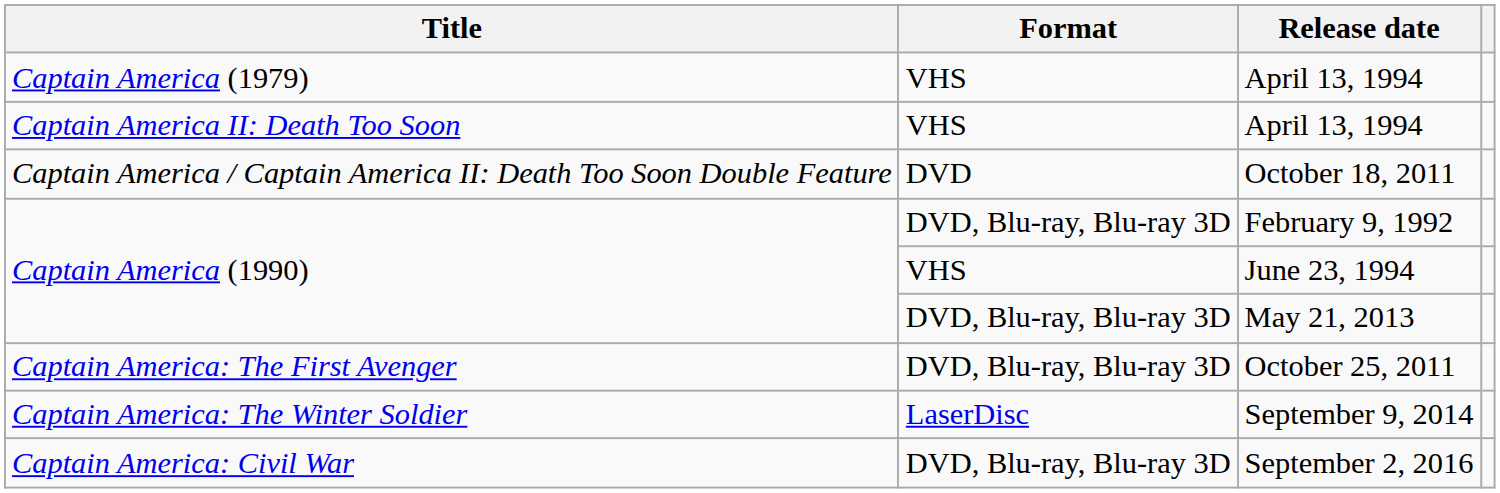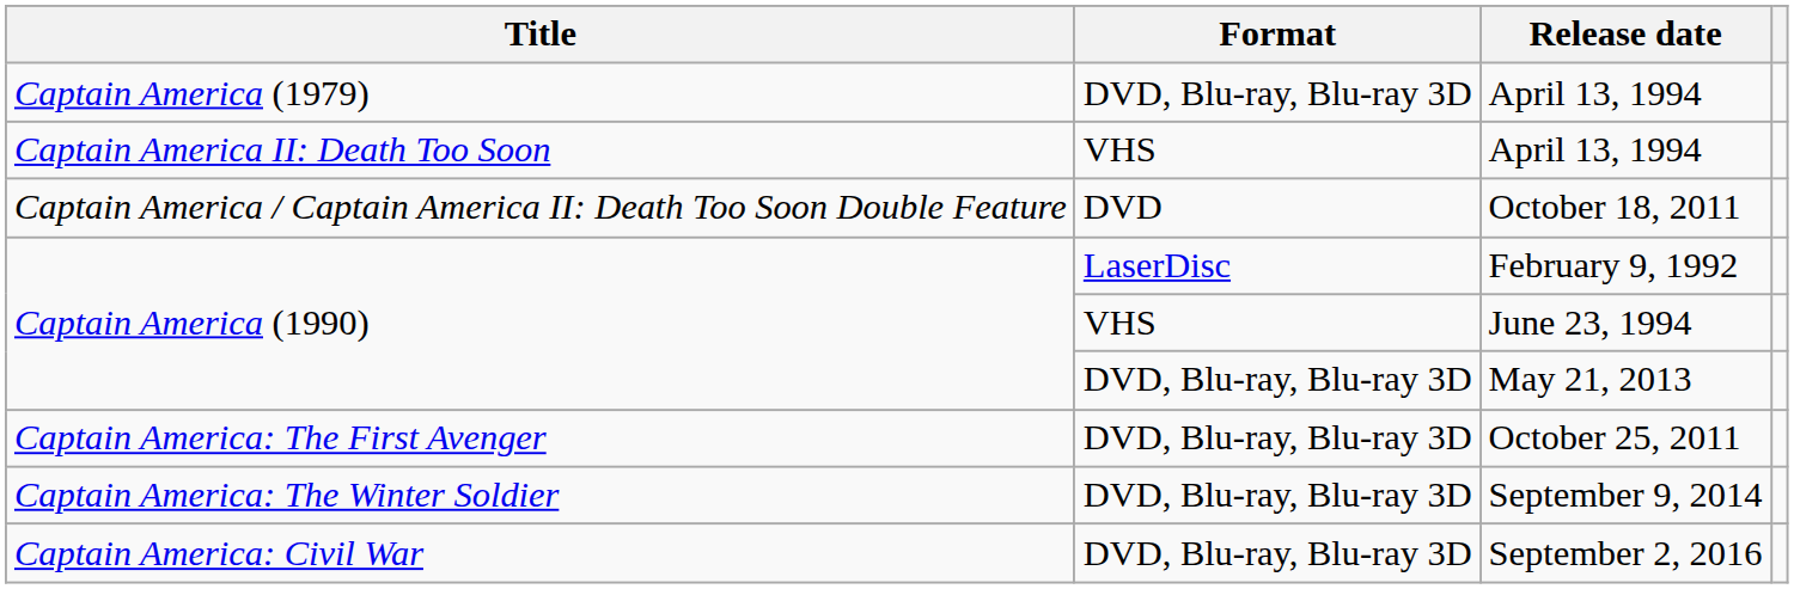 <table class="wikitable">
 <tr>
 <th>Title</th>
 <th>Format</th>
 <th>Release date</th>
 <th></th>
 </tr>
 <tr>
 <td><em><a href='#'>Captain America</a></em> (1979)</td>
-<td>VHS</td>
+<td>DVD, Blu-ray, Blu-ray 3D</td>
 <td>April 13, 1994</td>
 <td></td>
 </tr>
 <tr>
 <td><em><a href='#'>Captain America II: Death Too Soon</a></em></td>
 <td>VHS</td>
 <td>April 13, 1994</td>
 <td></td>
 </tr>
 <tr>
 <td><em>Captain America / Captain America II: Death Too Soon Double Feature</em></td>
 <td>DVD</td>
 <td>October 18, 2011</td>
 <td></td>
 </tr>
 <tr>
 <td rowspan="3"><em><a href='#'>Captain America</a></em> (1990)</td>
-<td>DVD, Blu-ray, Blu-ray 3D</td>
+<td><a href='#'>LaserDisc</a></td>
 <td>February 9, 1992</td>
 <td></td>
 </tr>
 <tr>
 <td>VHS</td>
 <td>June 23, 1994</td>
 <td></td>
 </tr>
 <tr>
 <td>DVD, Blu-ray, Blu-ray 3D</td>
 <td>May 21, 2013</td>
 <td></td>
 </tr>
 <tr>
 <td><em><a href='#'>Captain America: The First Avenger</a></em></td>
 <td>DVD, Blu-ray, Blu-ray 3D</td>
 <td>October 25, 2011</td>
 <td></td>
 </tr>
 <tr>
 <td><em><a href='#'>Captain America: The Winter Soldier</a></em></td>
-<td><a href='#'>LaserDisc</a></td>
+<td>DVD, Blu-ray, Blu-ray 3D</td>
 <td>September 9, 2014</td>
 <td></td>
 </tr>
 <tr>
 <td><em><a href='#'>Captain America: Civil War</a></em></td>
 <td>DVD, Blu-ray, Blu-ray 3D</td>
 <td>September 2, 2016</td>
 <td></td>
 </tr>
 </table>
